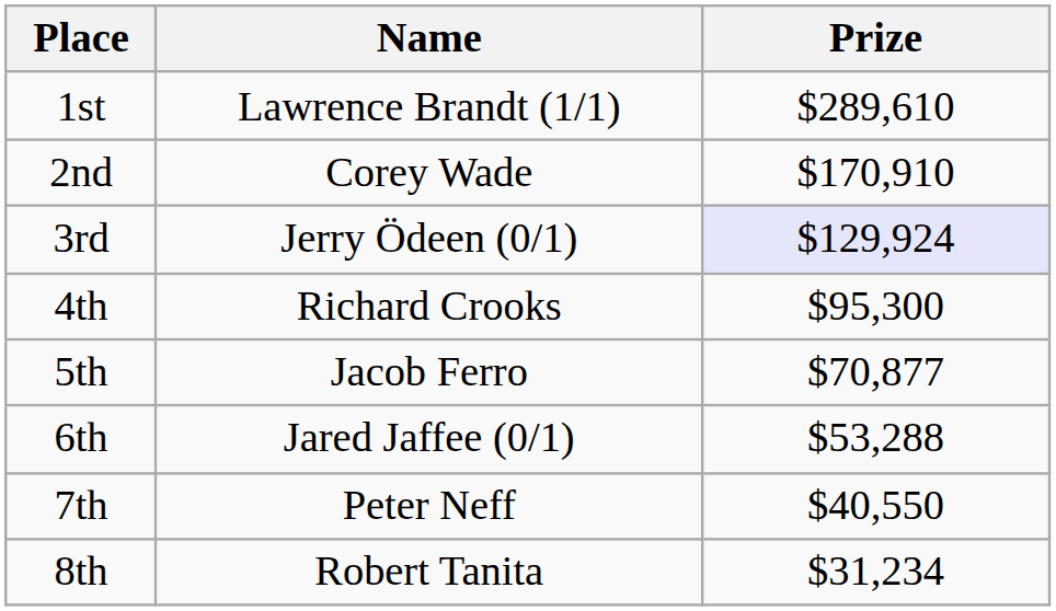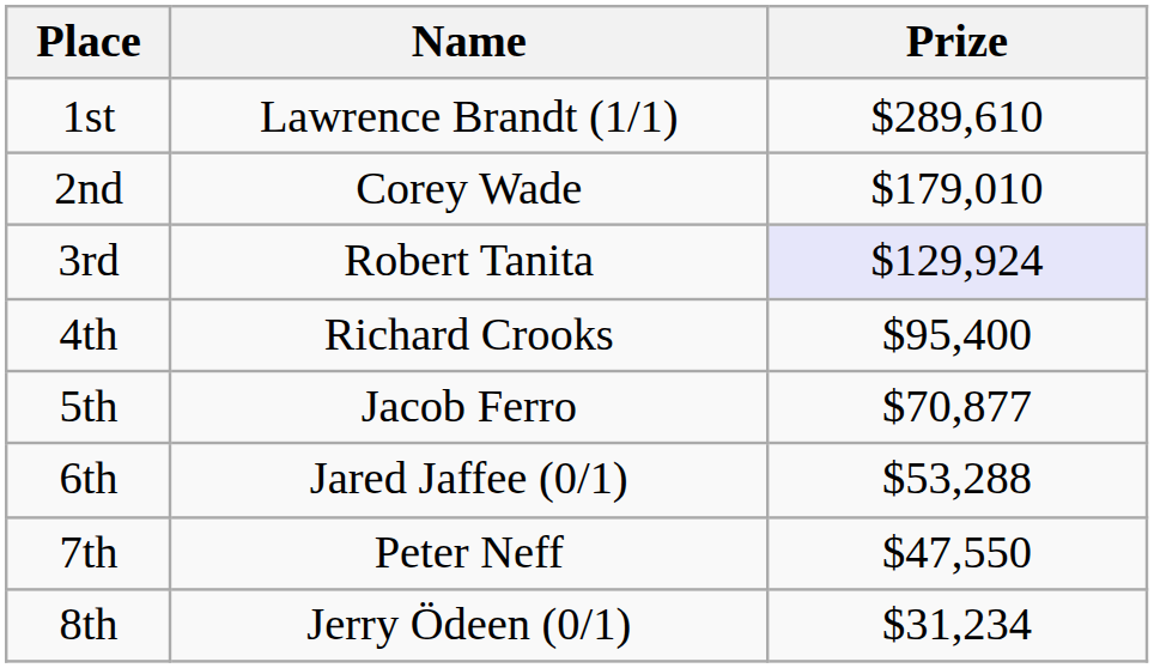 <table class="wikitable">
 <tr>
 <th width="50">Place</th>
 <th width="200">Name</th>
 <th width="125">Prize</th>
 </tr>
 <tr>
 <td align = "center">1st</td>
 <td align = "center"> Lawrence Brandt (1/1)</td>
 <td align = "center">$289,610</td>
 </tr>
 <tr>
 <td align = "center">2nd</td>
 <td align = "center"> Corey Wade</td>
-<td align = "center">$170,910</td>
+<td align = "center">$179,010</td>
 </tr>
 <tr>
 <td align = "center">3rd</td>
-<td align = "center"> Jerry Ödeen (0/1)</td>
+<td align = "center"> Robert Tanita</td>
 <td align = "center" style="background: lavender;">$129,924</td>
 </tr>
 <tr>
 <td align = "center">4th</td>
 <td align = "center"> Richard Crooks</td>
-<td align = "center">$95,300</td>
+<td align = "center">$95,400</td>
 </tr>
 <tr>
 <td align = "center">5th</td>
 <td align = "center"> Jacob Ferro</td>
 <td align = "center">$70,877</td>
 </tr>
 <tr>
 <td align = "center">6th</td>
 <td align = "center"> Jared Jaffee (0/1)</td>
 <td align = "center">$53,288</td>
 </tr>
 <tr>
 <td align = "center">7th</td>
 <td align = "center"> Peter Neff</td>
-<td align = "center">$40,550</td>
+<td align = "center">$47,550</td>
 </tr>
 <tr>
 <td align = "center">8th</td>
-<td align = "center"> Robert Tanita</td>
+<td align = "center"> Jerry Ödeen (0/1)</td>
 <td align = "center">$31,234</td>
 </tr>
 </table>
